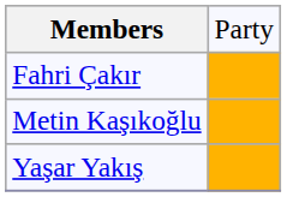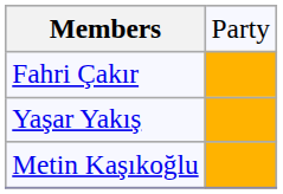 <table class=wikitable style="border:1px solid #8888aa; background-color:#f7f8ff; padding:0px; font-size:90%;">
 <tr>
 <th>Members</th>
 <td>Party</td>
 </tr>
 <tr>
 <td><a href='#'>Fahri Çakır</a></td>
 <td style="background: #ffb300"></td>
 </tr>
 <tr>
-<td><a href='#'>Metin Kaşıkoğlu</a></td>
+<td><a href='#'>Yaşar Yakış</a></td>
 <td style="background: #ffb300"></td>
 </tr>
 <tr>
-<td><a href='#'>Yaşar Yakış</a></td>
+<td><a href='#'>Metin Kaşıkoğlu</a></td>
 <td style="background: #ffb300"></td>
 </tr>
 <tr>
 </tr>
 </table>
